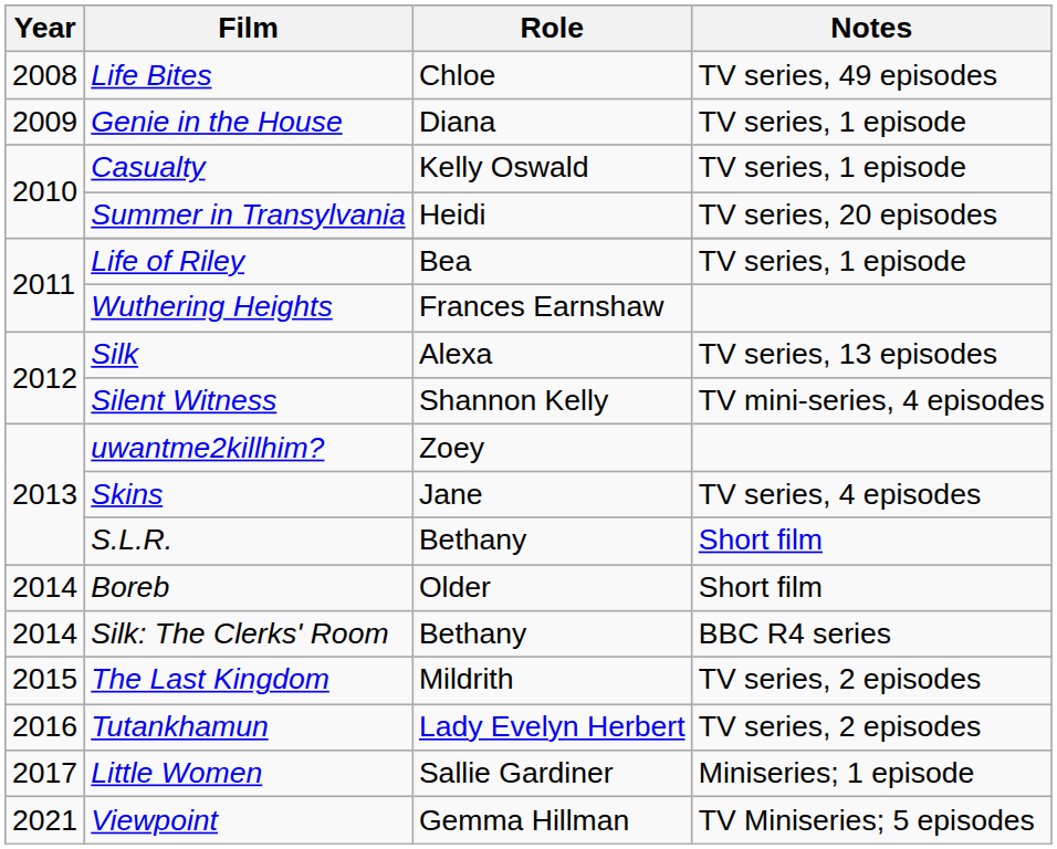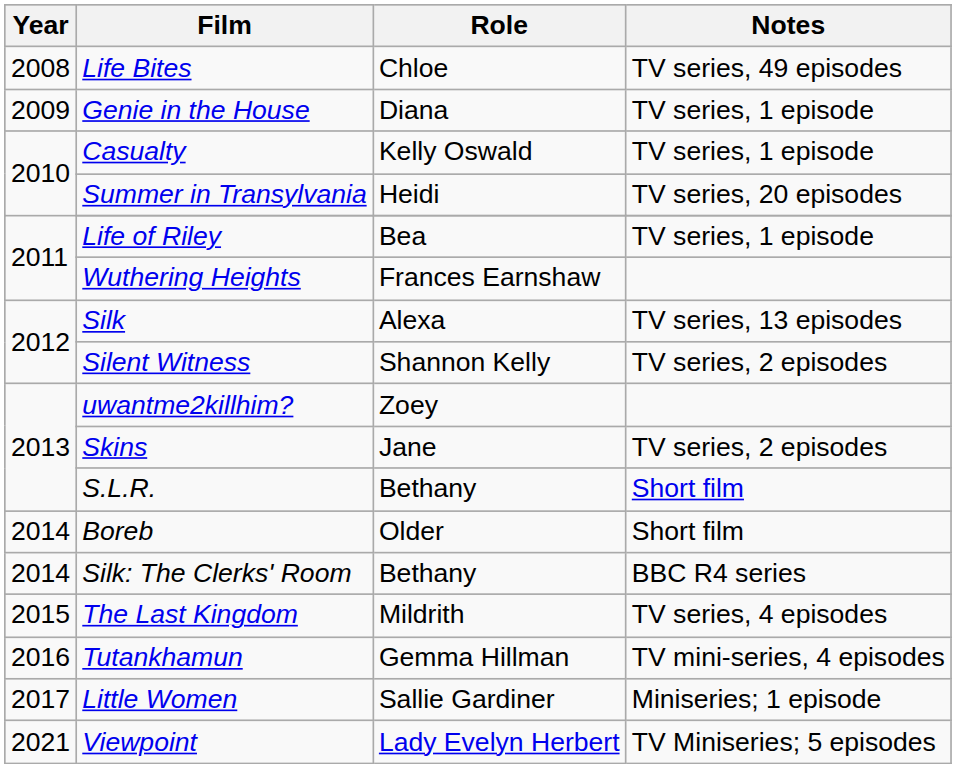 <table class="wikitable">
 <tr>
 <th>Year</th>
 <th>Film</th>
 <th>Role</th>
 <th>Notes</th>
 </tr>
 <tr>
 <td>2008</td>
 <td><em><a href='#'>Life Bites</a></em></td>
 <td>Chloe</td>
 <td>TV series, 49 episodes</td>
 </tr>
 <tr>
 <td>2009</td>
 <td><em><a href='#'>Genie in the House</a></em></td>
 <td>Diana</td>
 <td>TV series, 1 episode</td>
 </tr>
 <tr>
 <td rowspan=2>2010</td>
 <td><em><a href='#'>Casualty</a></em></td>
 <td>Kelly Oswald</td>
 <td>TV series, 1 episode</td>
 </tr>
 <tr>
 <td><em><a href='#'>Summer in Transylvania</a></em></td>
 <td>Heidi</td>
 <td>TV series, 20 episodes</td>
 </tr>
 <tr>
 <td rowspan=3>2011</td>
 </tr>
 <tr>
 <td><em><a href='#'>Life of Riley</a></em></td>
 <td>Bea</td>
 <td>TV series, 1 episode</td>
 </tr>
 <tr>
 <td><em><a href='#'>Wuthering Heights</a></em></td>
 <td>Frances Earnshaw</td>
 <td></td>
 </tr>
 <tr>
 <td rowspan="2">2012</td>
 <td><em><a href='#'>Silk</a></em></td>
 <td>Alexa</td>
 <td>TV series, 13 episodes</td>
 </tr>
 <tr>
 <td><em><a href='#'>Silent Witness</a></em></td>
 <td>Shannon Kelly</td>
-<td>TV mini-series, 4 episodes</td>
+<td>TV series, 2 episodes</td>
 </tr>
 <tr>
 <td rowspan="3">2013</td>
 <td><em><a href='#'>uwantme2killhim?</a></em></td>
 <td>Zoey</td>
 <td></td>
 </tr>
 <tr>
 <td><em><a href='#'>Skins</a></em></td>
 <td>Jane</td>
-<td>TV series, 4 episodes</td>
+<td>TV series, 2 episodes</td>
 </tr>
 <tr>
 <td><em>S.L.R.</em></td>
 <td>Bethany</td>
 <td><a href='#'>Short film</a></td>
 </tr>
 <tr>
 <td>2014</td>
 <td><em>Boreb</em></td>
 <td>Older</td>
 <td>Short film</td>
 </tr>
 <tr>
 <td>2014</td>
 <td><em>Silk: The Clerks' Room</em></td>
 <td>Bethany</td>
 <td>BBC R4 series</td>
 </tr>
 <tr>
 <td>2015</td>
 <td><em><a href='#'>The Last Kingdom</a></em></td>
 <td>Mildrith</td>
-<td>TV series, 2 episodes</td>
+<td>TV series, 4 episodes</td>
 </tr>
 <tr>
 <td>2016</td>
 <td><em><a href='#'>Tutankhamun</a></em></td>
-<td><a href='#'>Lady Evelyn Herbert</a></td>
-<td>TV series, 2 episodes</td>
+<td>Gemma Hillman</td>
+<td>TV mini-series, 4 episodes</td>
 </tr>
 <tr>
 <td>2017</td>
 <td><em><a href='#'>Little Women</a></em></td>
 <td>Sallie Gardiner</td>
 <td>Miniseries; 1 episode</td>
 </tr>
 <tr>
 <td>2021</td>
 <td><em><a href='#'>Viewpoint</a></em></td>
-<td>Gemma Hillman</td>
+<td><a href='#'>Lady Evelyn Herbert</a></td>
 <td>TV Miniseries; 5 episodes</td>
 </tr>
 </table>
